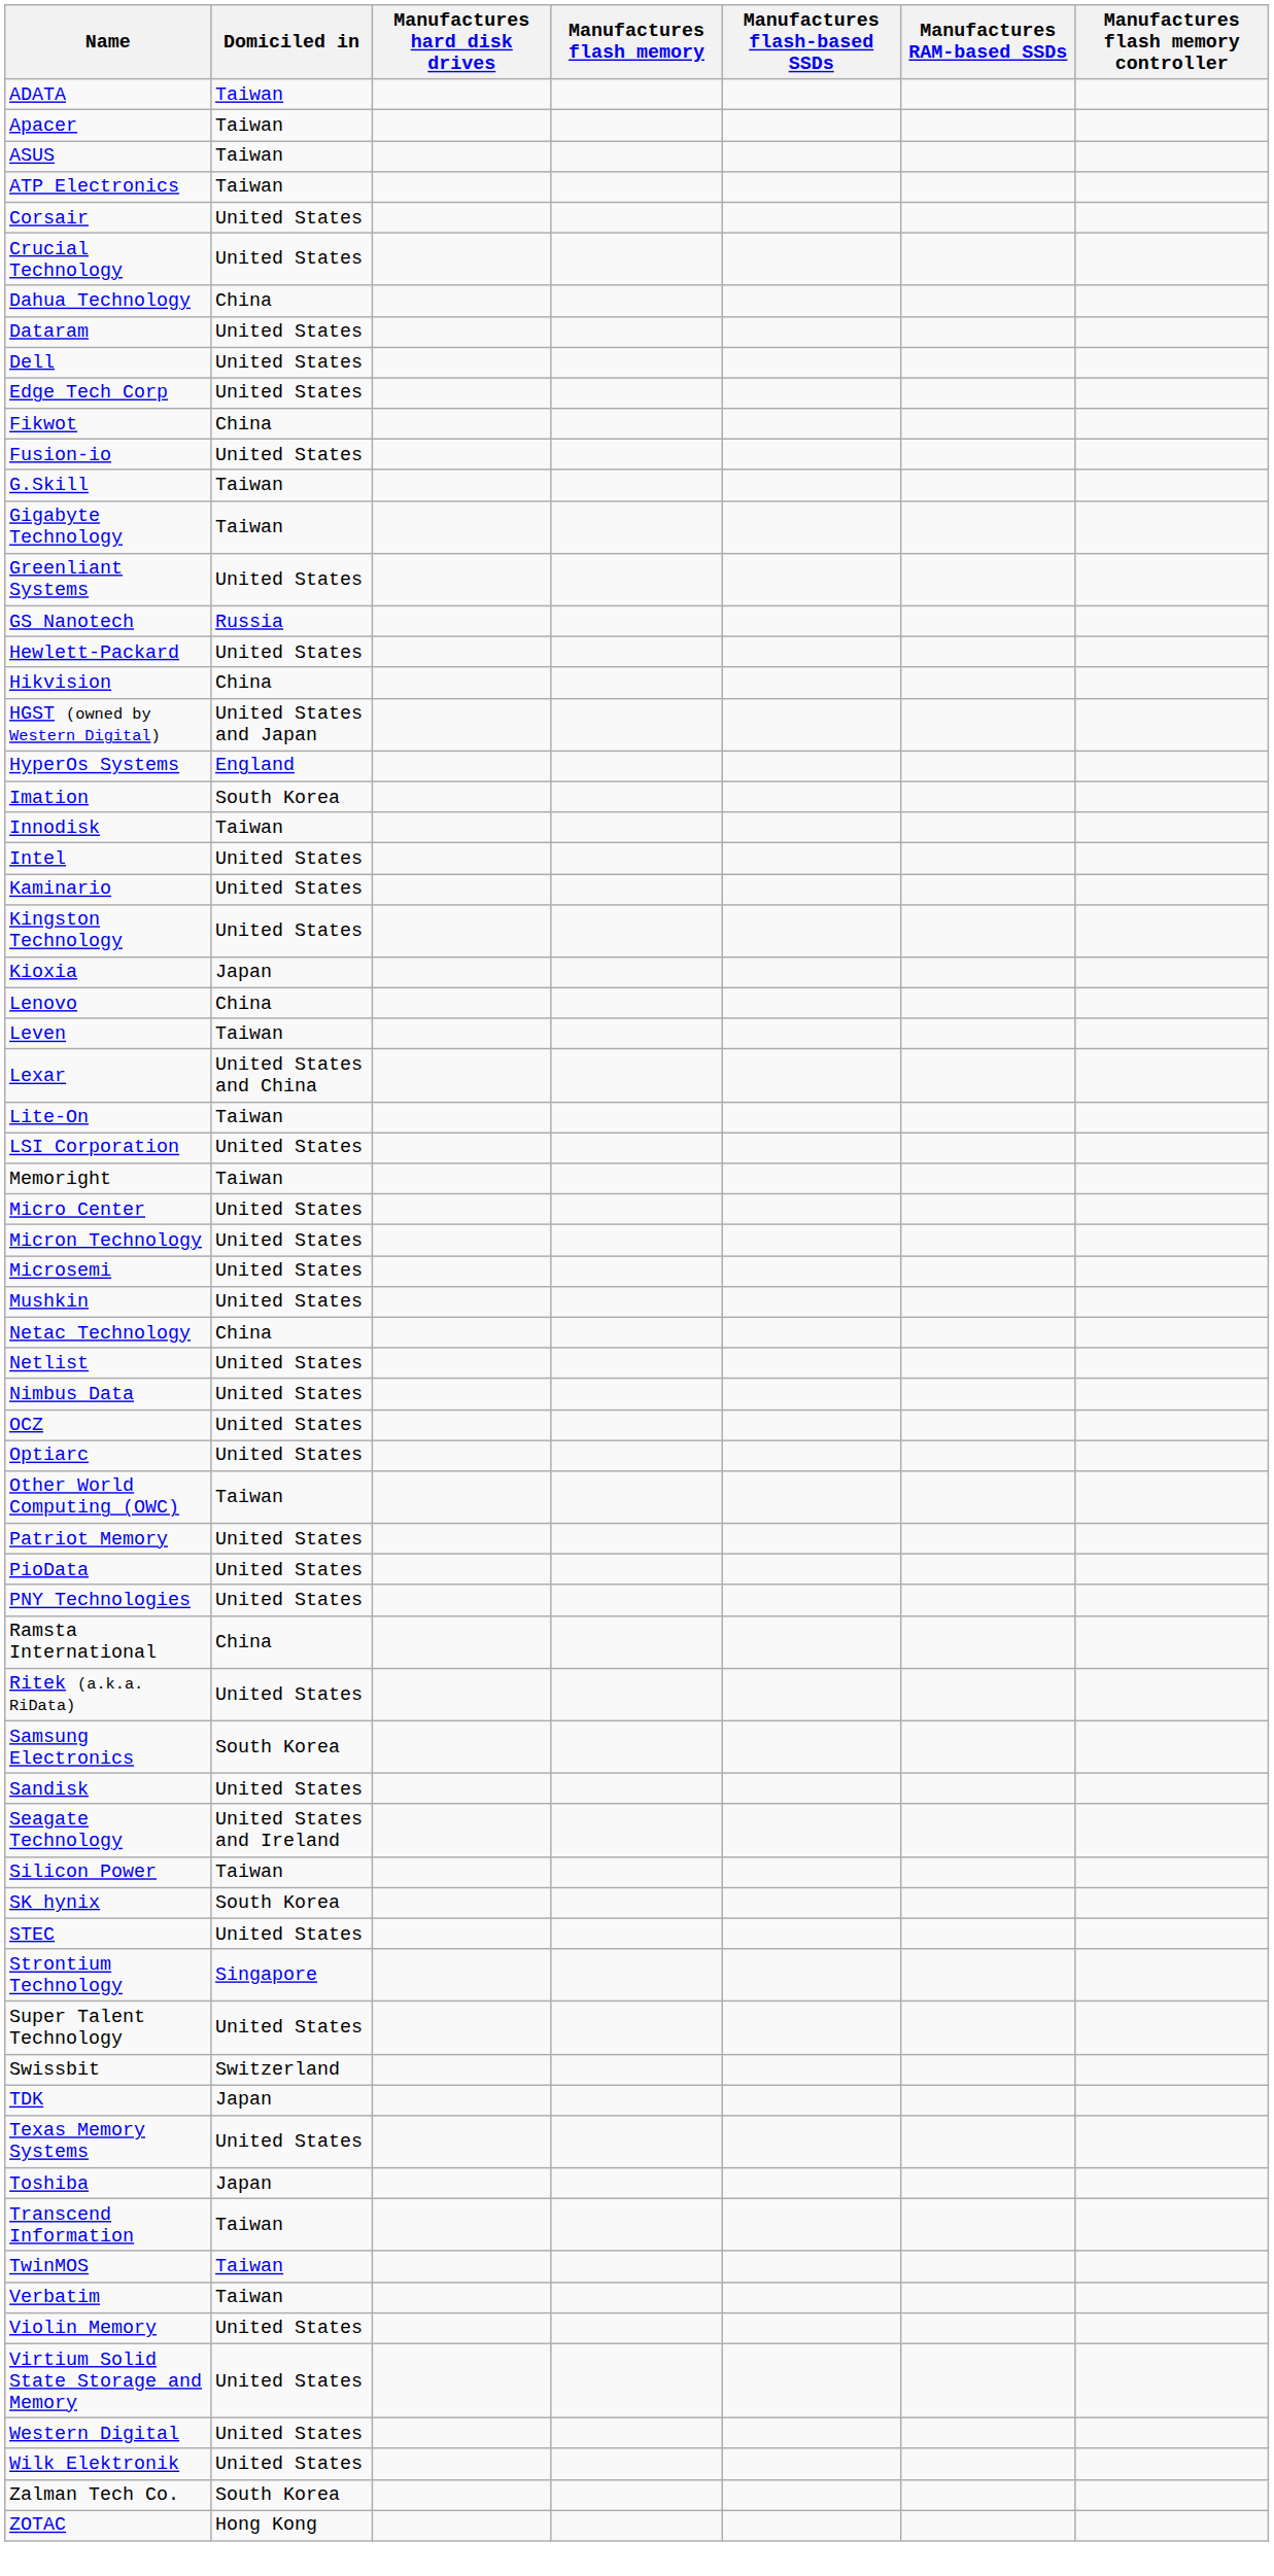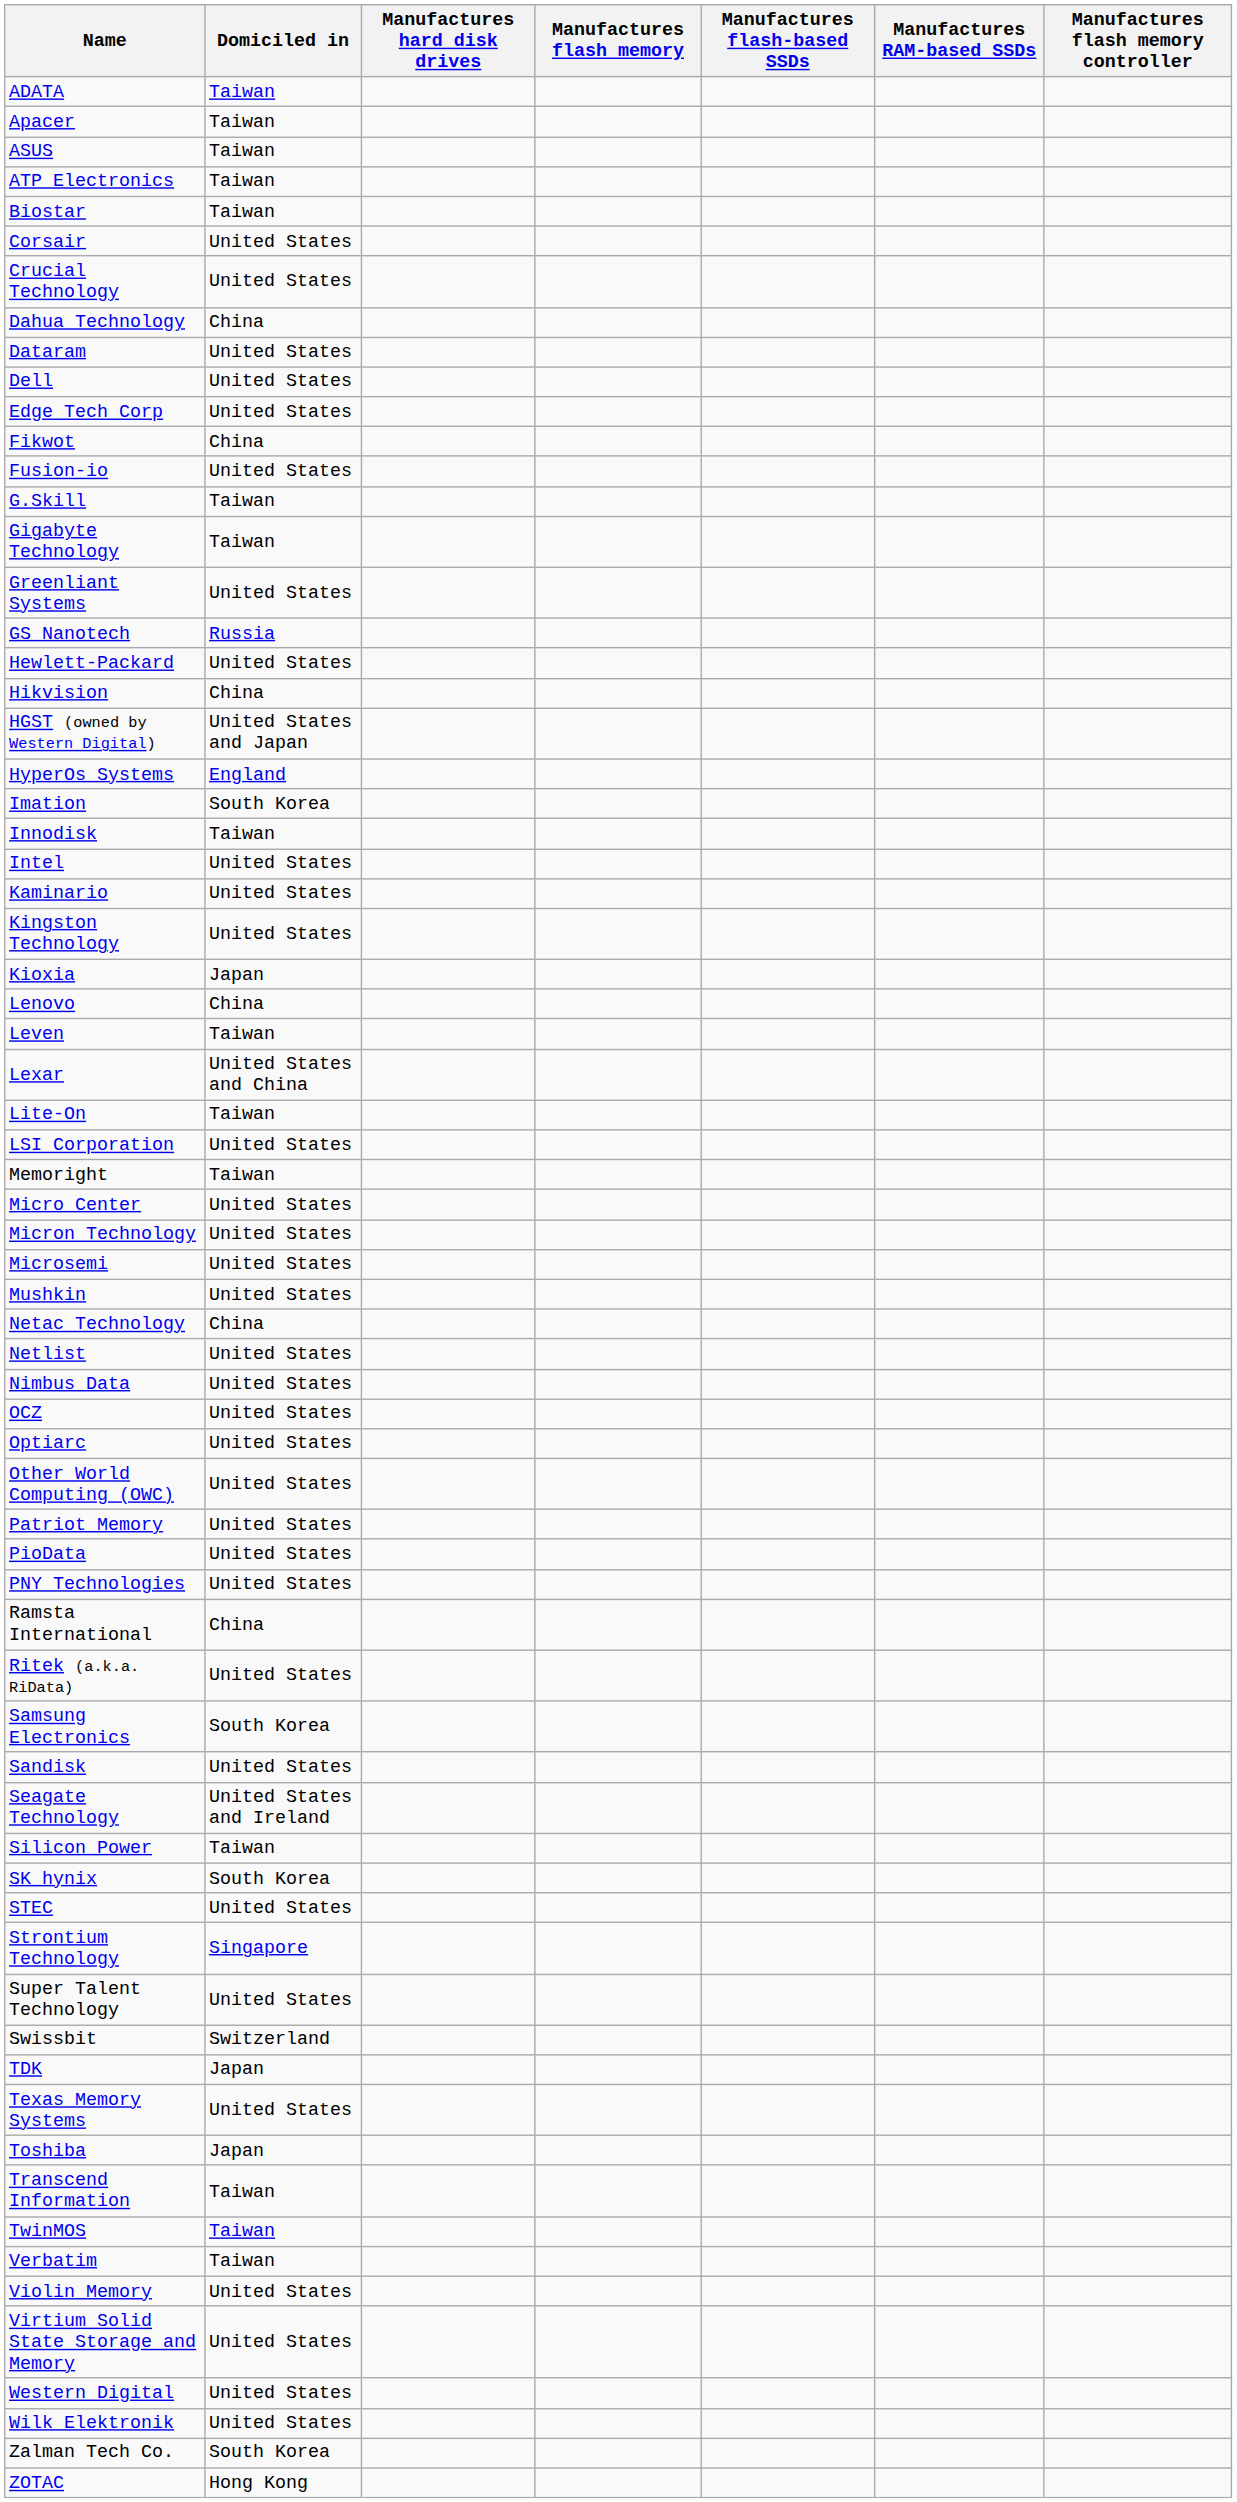 <table class="wikitable sortable">
 <tr>
 <th>Name</th>
 <th>Domiciled in</th>
 <th>Manufactures <a href='#'>hard disk drives</a></th>
 <th>Manufactures <a href='#'>flash memory</a></th>
 <th>Manufactures <a href='#'>flash-based SSDs</a></th>
 <th>Manufactures <a href='#'>RAM-based SSDs</a></th>
 <th>Manufactures flash memory controller</th>
 </tr>
 <tr>
 <td><a href='#'>ADATA</a></td>
 <td><a href='#'>Taiwan</a></td>
 <td></td>
 <td></td>
 <td></td>
 <td></td>
 <td></td>
 </tr>
 <tr>
 <td><a href='#'>Apacer</a></td>
 <td>Taiwan</td>
 <td></td>
 <td></td>
 <td></td>
 <td></td>
 <td></td>
 </tr>
 <tr>
 <td><a href='#'>ASUS</a></td>
 <td>Taiwan</td>
 <td></td>
 <td></td>
 <td></td>
 <td></td>
 <td></td>
 </tr>
 <tr>
 <td><a href='#'>ATP Electronics</a></td>
+<td>Taiwan</td>
+<td></td>
+<td></td>
+<td></td>
+<td></td>
+<td></td>
+</tr>
+<tr>
+<td><a href='#'>Biostar</a></td>
 <td>Taiwan</td>
 <td></td>
 <td></td>
 <td></td>
 <td></td>
 <td></td>
 </tr>
 <tr>
 <td><a href='#'>Corsair</a></td>
 <td>United States</td>
 <td></td>
 <td></td>
 <td></td>
 <td></td>
 <td></td>
 </tr>
 <tr>
 <td><a href='#'>Crucial Technology</a></td>
 <td>United States</td>
 <td></td>
 <td></td>
 <td></td>
 <td></td>
 <td></td>
 </tr>
 <tr>
 <td><a href='#'>Dahua Technology</a></td>
 <td>China</td>
 <td></td>
 <td></td>
 <td></td>
 <td></td>
 <td></td>
 </tr>
 <tr>
 <td><a href='#'>Dataram</a></td>
 <td>United States</td>
 <td></td>
 <td></td>
 <td></td>
 <td></td>
 <td></td>
 </tr>
 <tr>
 <td><a href='#'>Dell</a></td>
 <td>United States</td>
 <td></td>
 <td></td>
 <td></td>
 <td></td>
 <td></td>
 </tr>
 <tr>
 <td><a href='#'>Edge Tech Corp</a></td>
 <td>United States</td>
 <td></td>
 <td></td>
 <td></td>
 <td></td>
 <td></td>
 </tr>
 <tr>
 <td><a href='#'>Fikwot</a></td>
 <td>China</td>
 <td></td>
 <td></td>
 <td></td>
 <td></td>
 <td></td>
 </tr>
 <tr>
 <td><a href='#'>Fusion-io</a></td>
 <td>United States</td>
 <td></td>
 <td></td>
 <td></td>
 <td></td>
 <td></td>
 </tr>
 <tr>
 <td><a href='#'>G.Skill</a></td>
 <td>Taiwan</td>
 <td></td>
 <td></td>
 <td></td>
 <td></td>
 <td></td>
 </tr>
 <tr>
 <td><a href='#'>Gigabyte Technology</a></td>
 <td>Taiwan</td>
 <td></td>
 <td></td>
 <td></td>
 <td></td>
 <td></td>
 </tr>
 <tr>
 <td><a href='#'>Greenliant Systems</a></td>
 <td>United States</td>
 <td></td>
 <td></td>
 <td></td>
 <td></td>
 <td></td>
 </tr>
 <tr>
 <td><a href='#'>GS Nanotech</a></td>
 <td><a href='#'>Russia</a></td>
 <td></td>
 <td></td>
 <td></td>
 <td></td>
 <td></td>
 </tr>
 <tr>
 <td><a href='#'>Hewlett-Packard</a></td>
 <td>United States</td>
 <td></td>
 <td></td>
 <td></td>
 <td></td>
 <td></td>
 </tr>
 <tr>
 <td><a href='#'>Hikvision</a></td>
 <td>China</td>
 <td></td>
 <td></td>
 <td></td>
 <td></td>
 <td></td>
 </tr>
 <tr>
 <td><a href='#'>HGST</a> <small>(owned by <a href='#'>Western Digital</a>)</small></td>
 <td>United States and Japan</td>
 <td></td>
 <td></td>
 <td></td>
 <td></td>
 <td></td>
 </tr>
 <tr>
 <td><a href='#'>HyperOs Systems</a></td>
 <td><a href='#'>England</a></td>
 <td></td>
 <td></td>
 <td></td>
 <td></td>
 <td></td>
 </tr>
 <tr>
 <td><a href='#'>Imation</a></td>
 <td>South Korea</td>
 <td></td>
 <td></td>
 <td></td>
 <td></td>
 <td></td>
 </tr>
 <tr>
 <td><a href='#'>Innodisk</a></td>
 <td>Taiwan</td>
 <td></td>
 <td></td>
 <td></td>
 <td></td>
 <td></td>
 </tr>
 <tr>
 <td><a href='#'>Intel</a></td>
 <td>United States</td>
 <td></td>
 <td></td>
 <td></td>
 <td></td>
 <td></td>
 </tr>
 <tr>
 <td><a href='#'>Kaminario</a></td>
 <td>United States</td>
 <td></td>
 <td></td>
 <td></td>
 <td></td>
 <td></td>
 </tr>
 <tr>
 <td><a href='#'>Kingston Technology</a></td>
 <td>United States</td>
 <td></td>
 <td></td>
 <td></td>
 <td></td>
 <td></td>
 </tr>
 <tr>
 <td><a href='#'>Kioxia</a></td>
 <td>Japan</td>
 <td></td>
 <td></td>
 <td></td>
 <td></td>
 <td></td>
 </tr>
 <tr>
 <td><a href='#'>Lenovo</a></td>
 <td>China</td>
 <td></td>
 <td></td>
 <td></td>
 <td></td>
 <td></td>
 </tr>
 <tr>
 <td><a href='#'>Leven</a></td>
 <td>Taiwan</td>
 <td></td>
 <td></td>
 <td></td>
 <td></td>
 <td></td>
 </tr>
 <tr>
 <td><a href='#'>Lexar</a></td>
 <td>United States and China</td>
 <td></td>
 <td></td>
 <td></td>
 <td></td>
 <td></td>
 </tr>
 <tr>
 <td><a href='#'>Lite-On</a></td>
 <td>Taiwan</td>
 <td></td>
 <td></td>
 <td></td>
 <td></td>
 <td></td>
 </tr>
 <tr>
 <td><a href='#'>LSI Corporation</a></td>
 <td>United States</td>
 <td></td>
 <td></td>
 <td></td>
 <td></td>
 <td></td>
 </tr>
 <tr>
 <td>Memoright</td>
 <td>Taiwan</td>
 <td></td>
 <td></td>
 <td></td>
 <td></td>
 <td></td>
 </tr>
 <tr>
 <td><a href='#'>Micro Center</a> </td>
 <td>United States</td>
 <td></td>
 <td></td>
 <td></td>
 <td></td>
 <td></td>
 </tr>
 <tr>
 <td><a href='#'>Micron Technology</a></td>
 <td>United States</td>
 <td></td>
 <td></td>
 <td></td>
 <td></td>
 <td></td>
 </tr>
 <tr>
 <td><a href='#'>Microsemi</a></td>
 <td>United States</td>
 <td></td>
 <td></td>
 <td></td>
 <td></td>
 <td></td>
 </tr>
 <tr>
 <td><a href='#'>Mushkin</a></td>
 <td>United States</td>
 <td></td>
 <td></td>
 <td></td>
 <td></td>
 <td></td>
 </tr>
 <tr>
 <td><a href='#'>Netac Technology</a></td>
 <td>China</td>
 <td></td>
 <td></td>
 <td></td>
 <td></td>
 <td></td>
 </tr>
 <tr>
 <td><a href='#'>Netlist</a></td>
 <td>United States</td>
 <td></td>
 <td></td>
 <td></td>
 <td></td>
 <td></td>
 </tr>
 <tr>
 <td><a href='#'>Nimbus Data</a></td>
 <td>United States</td>
 <td></td>
 <td></td>
 <td></td>
 <td></td>
 <td></td>
 </tr>
 <tr>
 <td><a href='#'>OCZ</a></td>
 <td>United States</td>
 <td></td>
 <td></td>
 <td></td>
 <td></td>
 <td></td>
 </tr>
 <tr>
 <td><a href='#'>Optiarc</a></td>
 <td>United States</td>
 <td></td>
 <td></td>
 <td></td>
 <td></td>
 <td></td>
 </tr>
 <tr>
 <td><a href='#'>Other World Computing (OWC)</a></td>
-<td>Taiwan</td>
+<td>United States</td>
 <td></td>
 <td></td>
 <td></td>
 <td></td>
 <td></td>
 </tr>
 <tr>
 <td><a href='#'>Patriot Memory</a></td>
 <td>United States</td>
 <td></td>
 <td></td>
 <td></td>
 <td></td>
 <td></td>
 </tr>
 <tr>
 <td><a href='#'>PioData</a></td>
 <td>United States</td>
 <td></td>
 <td></td>
 <td></td>
 <td></td>
 <td></td>
 </tr>
 <tr>
 <td><a href='#'>PNY Technologies</a></td>
 <td>United States</td>
 <td></td>
 <td></td>
 <td></td>
 <td></td>
 <td></td>
 </tr>
 <tr>
 <td>Ramsta International</td>
 <td>China</td>
 <td></td>
 <td></td>
 <td></td>
 <td></td>
 <td></td>
 </tr>
 <tr>
 <td><a href='#'>Ritek</a> <small>(a.k.a. RiData)</small></td>
 <td>United States</td>
 <td></td>
 <td></td>
 <td></td>
 <td></td>
 <td></td>
 </tr>
 <tr>
 <td><a href='#'>Samsung Electronics</a></td>
 <td>South Korea</td>
 <td></td>
 <td></td>
 <td></td>
 <td></td>
 <td></td>
 </tr>
 <tr>
 <td><a href='#'>Sandisk</a></td>
 <td>United States</td>
 <td></td>
 <td></td>
 <td></td>
 <td></td>
 <td></td>
 </tr>
 <tr>
 <td><a href='#'>Seagate Technology</a></td>
 <td>United States and Ireland</td>
 <td></td>
 <td></td>
 <td></td>
 <td></td>
 <td></td>
 </tr>
 <tr>
 <td><a href='#'>Silicon Power</a></td>
 <td>Taiwan</td>
 <td></td>
 <td></td>
 <td></td>
 <td></td>
 <td></td>
 </tr>
 <tr>
 <td><a href='#'>SK hynix</a></td>
 <td>South Korea</td>
 <td></td>
 <td></td>
 <td></td>
 <td></td>
 <td></td>
 </tr>
 <tr>
 <td><a href='#'>STEC</a></td>
 <td>United States</td>
 <td></td>
 <td></td>
 <td></td>
 <td></td>
 <td></td>
 </tr>
 <tr>
 <td><a href='#'>Strontium Technology</a></td>
 <td><a href='#'>Singapore</a></td>
 <td></td>
 <td></td>
 <td></td>
 <td></td>
 <td></td>
 </tr>
 <tr>
 <td>Super Talent Technology</td>
 <td>United States</td>
 <td></td>
 <td></td>
 <td></td>
 <td></td>
 <td></td>
 </tr>
 <tr>
 <td>Swissbit </td>
 <td>Switzerland</td>
 <td></td>
 <td></td>
 <td></td>
 <td></td>
 <td></td>
 </tr>
 <tr>
 <td><a href='#'>TDK</a></td>
 <td>Japan</td>
 <td></td>
 <td></td>
 <td></td>
 <td></td>
 <td></td>
 </tr>
 <tr>
 <td><a href='#'>Texas Memory Systems</a></td>
 <td>United States</td>
 <td></td>
 <td></td>
 <td></td>
 <td></td>
 <td></td>
 </tr>
 <tr>
 <td><a href='#'>Toshiba</a></td>
 <td>Japan</td>
 <td></td>
 <td></td>
 <td></td>
 <td></td>
 <td></td>
 </tr>
 <tr>
 <td><a href='#'>Transcend Information</a></td>
 <td>Taiwan</td>
 <td></td>
 <td></td>
 <td></td>
 <td></td>
 <td></td>
 </tr>
 <tr>
 <td><a href='#'>TwinMOS</a></td>
 <td><a href='#'>Taiwan</a></td>
 <td></td>
 <td></td>
 <td></td>
 <td></td>
 <td></td>
 </tr>
 <tr>
 <td><a href='#'>Verbatim</a></td>
 <td>Taiwan</td>
 <td></td>
 <td></td>
 <td></td>
 <td></td>
 <td></td>
 </tr>
 <tr>
 <td><a href='#'>Violin Memory</a></td>
 <td>United States</td>
 <td></td>
 <td></td>
 <td></td>
 <td></td>
 <td></td>
 </tr>
 <tr>
 <td><a href='#'>Virtium Solid State Storage and Memory</a></td>
 <td>United States</td>
 <td></td>
 <td></td>
 <td></td>
 <td></td>
 <td></td>
 </tr>
 <tr>
 <td><a href='#'>Western Digital</a></td>
 <td>United States</td>
 <td></td>
 <td></td>
 <td></td>
 <td></td>
 <td></td>
 </tr>
 <tr>
 <td><a href='#'>Wilk Elektronik</a></td>
 <td>United States</td>
 <td></td>
 <td></td>
 <td></td>
 <td></td>
 <td></td>
 </tr>
 <tr>
 <td>Zalman Tech Co.</td>
 <td>South Korea</td>
 <td></td>
 <td></td>
 <td></td>
 <td></td>
 <td></td>
 </tr>
 <tr>
 <td><a href='#'>ZOTAC</a></td>
 <td>Hong Kong</td>
 <td></td>
 <td></td>
 <td></td>
 <td></td>
 <td></td>
 </tr>
 </table>
